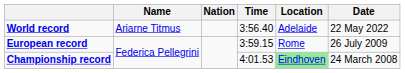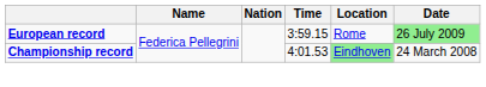 <table class=wikitable>
 <tr>
 <th></th>
 <th>Name</th>
 <th>Nation</th>
 <th>Time</th>
 <th>Location</th>
 <th>Date</th>
 </tr>
 <tr>
-<td><strong><a href='#'>World record</a></strong></td>
-<td><a href='#'>Ariarne Titmus</a></td>
-<td></td>
-<td>3:56.40</td>
-<td><a href='#'>Adelaide</a></td>
-<td>22 May 2022</td>
-</tr>
-<tr>
 <td><strong><a href='#'>European record</a></strong></td>
 <td rowspan=2><a href='#'>Federica Pellegrini</a></td>
 <td rowspan=2></td>
 <td>3:59.15</td>
 <td><a href='#'>Rome</a></td>
-<td>26 July 2009</td>
+<td style="background: lightgreen;">26 July 2009</td>
 </tr>
 <tr>
 <td><strong><a href='#'>Championship record</a></strong></td>
 <td>4:01.53</td>
 <td style="background: lightgreen;"><a href='#'>Eindhoven</a></td>
 <td>24 March 2008</td>
 </tr>
 </table>
